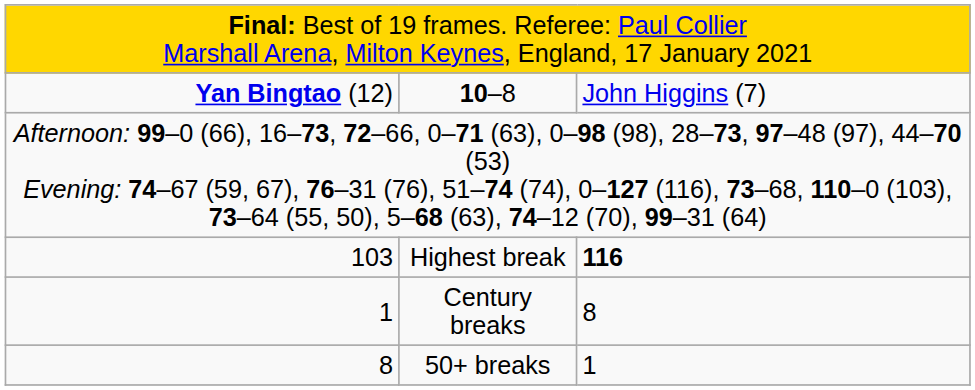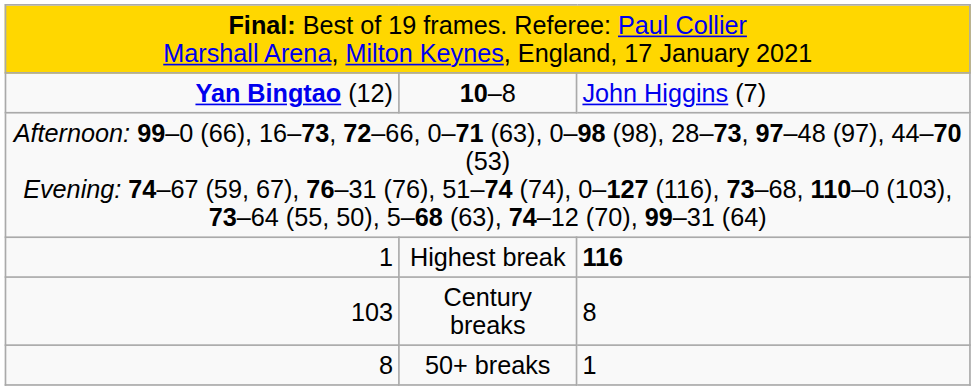 <table class="wikitable" style="font-size: 95%; margin: 1em auto 1em auto;">
 <tr>
 <td colspan="3" align="center" bgcolor="#ffd700"><strong>Final:</strong> Best of 19 frames. Referee: <a href='#'>Paul Collier</a> <br> <a href='#'>Marshall Arena</a>, <a href='#'>Milton Keynes</a>, England, 17 January 2021</td>
 </tr>
 <tr>
 <td width="230" align="right"><strong><a href='#'>Yan Bingtao</a></strong> (12)<br></td>
 <td width="100" align="center"><strong>10</strong>–8</td>
 <td width="230"><a href='#'>John Higgins</a> (7)<br></td>
 </tr>
 <tr>
 <td colspan="3" align="center" style="font-size: 100%"><em>Afternoon:</em> <strong>99</strong>–0 (66), 16–<strong>73</strong>, <strong>72</strong>–66, 0–<strong>71</strong> (63), 0–<strong>98</strong> (98), 28–<strong>73</strong>, <strong>97</strong>–48 (97), 44–<strong>70</strong> (53) <br><em>Evening:</em> <strong>74</strong>–67 (59, 67), <strong>76</strong>–31 (76), 51–<strong>74</strong> (74), 0–<strong>127</strong> (116), <strong>73</strong>–68, <strong>110</strong>–0 (103), <strong>73</strong>–64 (55, 50), 5–<strong>68</strong> (63), <strong>74</strong>–12 (70), <strong>99</strong>–31 (64)</td>
 </tr>
 <tr>
-<td align="right">103</td>
+<td align="right">1</td>
 <td align="center">Highest break</td>
 <td><strong>116</strong></td>
 </tr>
 <tr>
-<td align="right">1</td>
+<td align="right">103</td>
 <td align="center">Century breaks</td>
 <td>8</td>
 </tr>
 <tr>
 <td align="right">8</td>
 <td align="center">50+ breaks</td>
 <td>1</td>
 </tr>
 </table>
